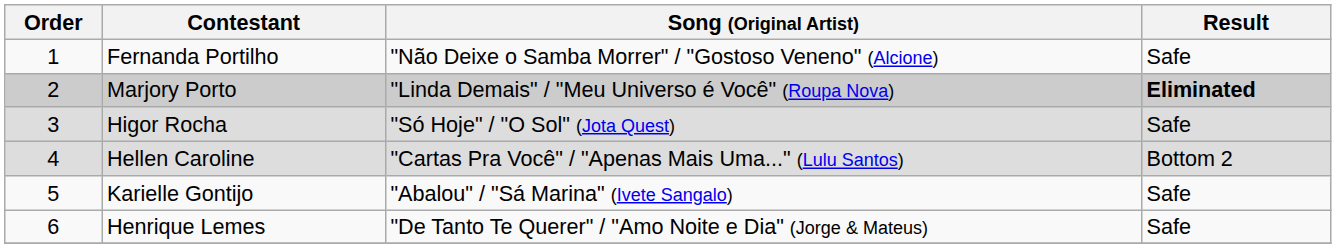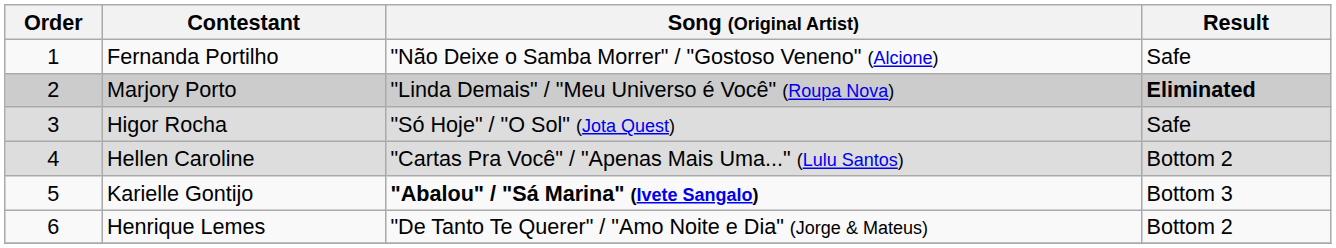 <table class="wikitable" style="font-size:90%; width:70%; text-align: left;">
 <tr>
 <th width="05%">Order</th>
 <th width="15%">Contestant</th>
 <th width="40%">Song <small>(Original Artist)</small></th>
 <th width="10%">Result</th>
 </tr>
 <tr>
 <td style="text-align:center;">1</td>
 <td>Fernanda Portilho</td>
 <td>"Não Deixe o Samba Morrer" / "Gostoso Veneno" <small>(<a href='#'>Alcione</a>)</small></td>
 <td>Safe</td>
 </tr>
 <tr style="background:#CCCCCC;">
 <td style="text-align:center;">2</td>
 <td>Marjory Porto</td>
 <td>"Linda Demais" / "Meu Universo é Você" <small>(<a href='#'>Roupa Nova</a>)</small></td>
 <td><strong>Eliminated</strong></td>
 </tr>
 <tr style="background:#DDDDDD;">
 <td style="text-align:center;">3</td>
 <td>Higor Rocha</td>
 <td>"Só Hoje" / "O Sol" <small>(<a href='#'>Jota Quest</a>)</small></td>
 <td>Safe</td>
 </tr>
 <tr style="background:#DDDDDD;">
 <td style="text-align:center;">4</td>
 <td>Hellen Caroline</td>
 <td>"Cartas Pra Você" / "Apenas Mais Uma..." <small>(<a href='#'>Lulu Santos</a>)</small></td>
 <td>Bottom 2</td>
 </tr>
 <tr>
 <td style="text-align:center;">5</td>
 <td>Karielle Gontijo</td>
-<td>"Abalou" / "Sá Marina" <small>(<a href='#'>Ivete Sangalo</a>)</small></td>
-<td>Safe</td>
+<td><strong>"Abalou" / "Sá Marina" <small>(<a href='#'>Ivete Sangalo</a>)</small></strong></td>
+<td>Bottom 3</td>
 </tr>
 <tr>
 <td style="text-align:center;">6</td>
 <td>Henrique Lemes</td>
 <td>"De Tanto Te Querer" / "Amo Noite e Dia" <small>(Jorge & Mateus)</small></td>
-<td>Safe</td>
+<td>Bottom 2</td>
 </tr>
 <tr>
 </tr>
 </table>
